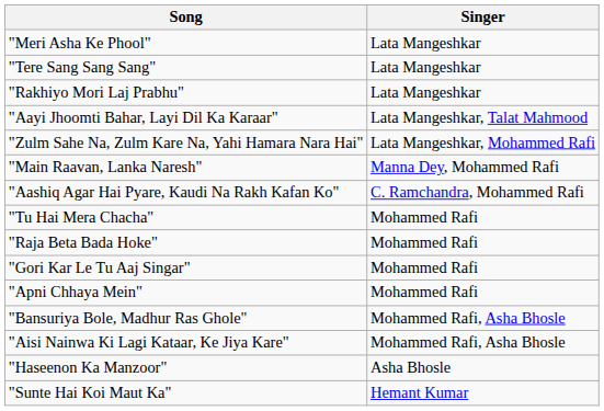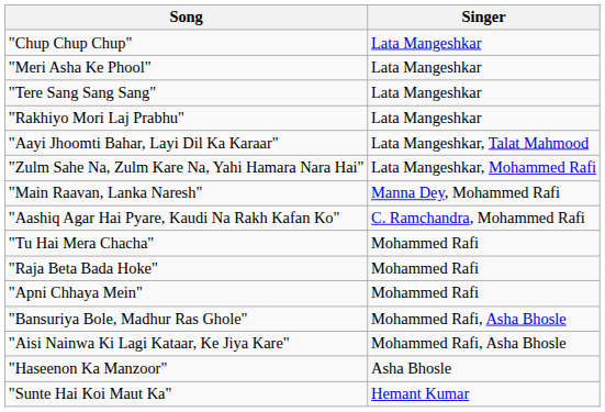 <table class="wikitable">
 <tr>
 <th>Song</th>
 <th>Singer</th>
+</tr>
+<tr>
+<td>"Chup Chup Chup"</td>
+<td><a href='#'>Lata Mangeshkar</a></td>
 </tr>
 <tr>
 <td>"Meri Asha Ke Phool"</td>
 <td>Lata Mangeshkar</td>
 </tr>
 <tr>
 <td>"Tere Sang Sang Sang"</td>
 <td>Lata Mangeshkar</td>
 </tr>
 <tr>
 <td>"Rakhiyo Mori Laj Prabhu"</td>
 <td>Lata Mangeshkar</td>
 </tr>
 <tr>
 <td>"Aayi Jhoomti Bahar, Layi Dil Ka Karaar"</td>
 <td>Lata Mangeshkar, <a href='#'>Talat Mahmood</a></td>
 </tr>
 <tr>
 <td>"Zulm Sahe Na, Zulm Kare Na, Yahi Hamara Nara Hai"</td>
 <td>Lata Mangeshkar, <a href='#'>Mohammed Rafi</a></td>
 </tr>
 <tr>
 <td>"Main Raavan, Lanka Naresh"</td>
 <td><a href='#'>Manna Dey</a>, Mohammed Rafi</td>
 </tr>
 <tr>
 <td>"Aashiq Agar Hai Pyare, Kaudi Na Rakh Kafan Ko"</td>
 <td><a href='#'>C. Ramchandra</a>, Mohammed Rafi</td>
 </tr>
 <tr>
 <td>"Tu Hai Mera Chacha"</td>
 <td>Mohammed Rafi</td>
 </tr>
 <tr>
 <td>"Raja Beta Bada Hoke"</td>
 <td>Mohammed Rafi</td>
 </tr>
 <tr>
-<td>"Gori Kar Le Tu Aaj Singar"</td>
-<td>Mohammed Rafi</td>
-</tr>
-<tr>
 <td>"Apni Chhaya Mein"</td>
 <td>Mohammed Rafi</td>
 </tr>
 <tr>
 <td>"Bansuriya Bole, Madhur Ras Ghole"</td>
 <td>Mohammed Rafi, <a href='#'>Asha Bhosle</a></td>
 </tr>
 <tr>
 <td>"Aisi Nainwa Ki Lagi Kataar, Ke Jiya Kare"</td>
 <td>Mohammed Rafi, Asha Bhosle</td>
 </tr>
 <tr>
 <td>"Haseenon Ka Manzoor"</td>
 <td>Asha Bhosle</td>
 </tr>
 <tr>
 <td>"Sunte Hai Koi Maut Ka"</td>
 <td><a href='#'>Hemant Kumar</a></td>
 </tr>
 </table>
